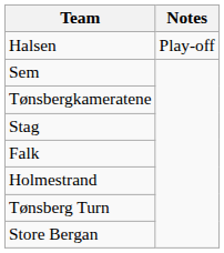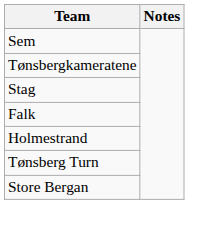 <table class="wikitable">
 <tr>
 <th>Team</th>
 <th>Notes</th>
-</tr>
-<tr>
-<td>Halsen</td>
-<td>Play-off</td>
 </tr>
 <tr>
 <td>Sem</td>
 </tr>
 <tr>
 <td>Tønsbergkameratene</td>
 </tr>
 <tr>
 <td>Stag</td>
 </tr>
 <tr>
 <td>Falk</td>
 </tr>
 <tr>
 <td>Holmestrand</td>
 </tr>
 <tr>
 <td>Tønsberg Turn</td>
 </tr>
 <tr>
 <td>Store Bergan</td>
 </tr>
 </table>
